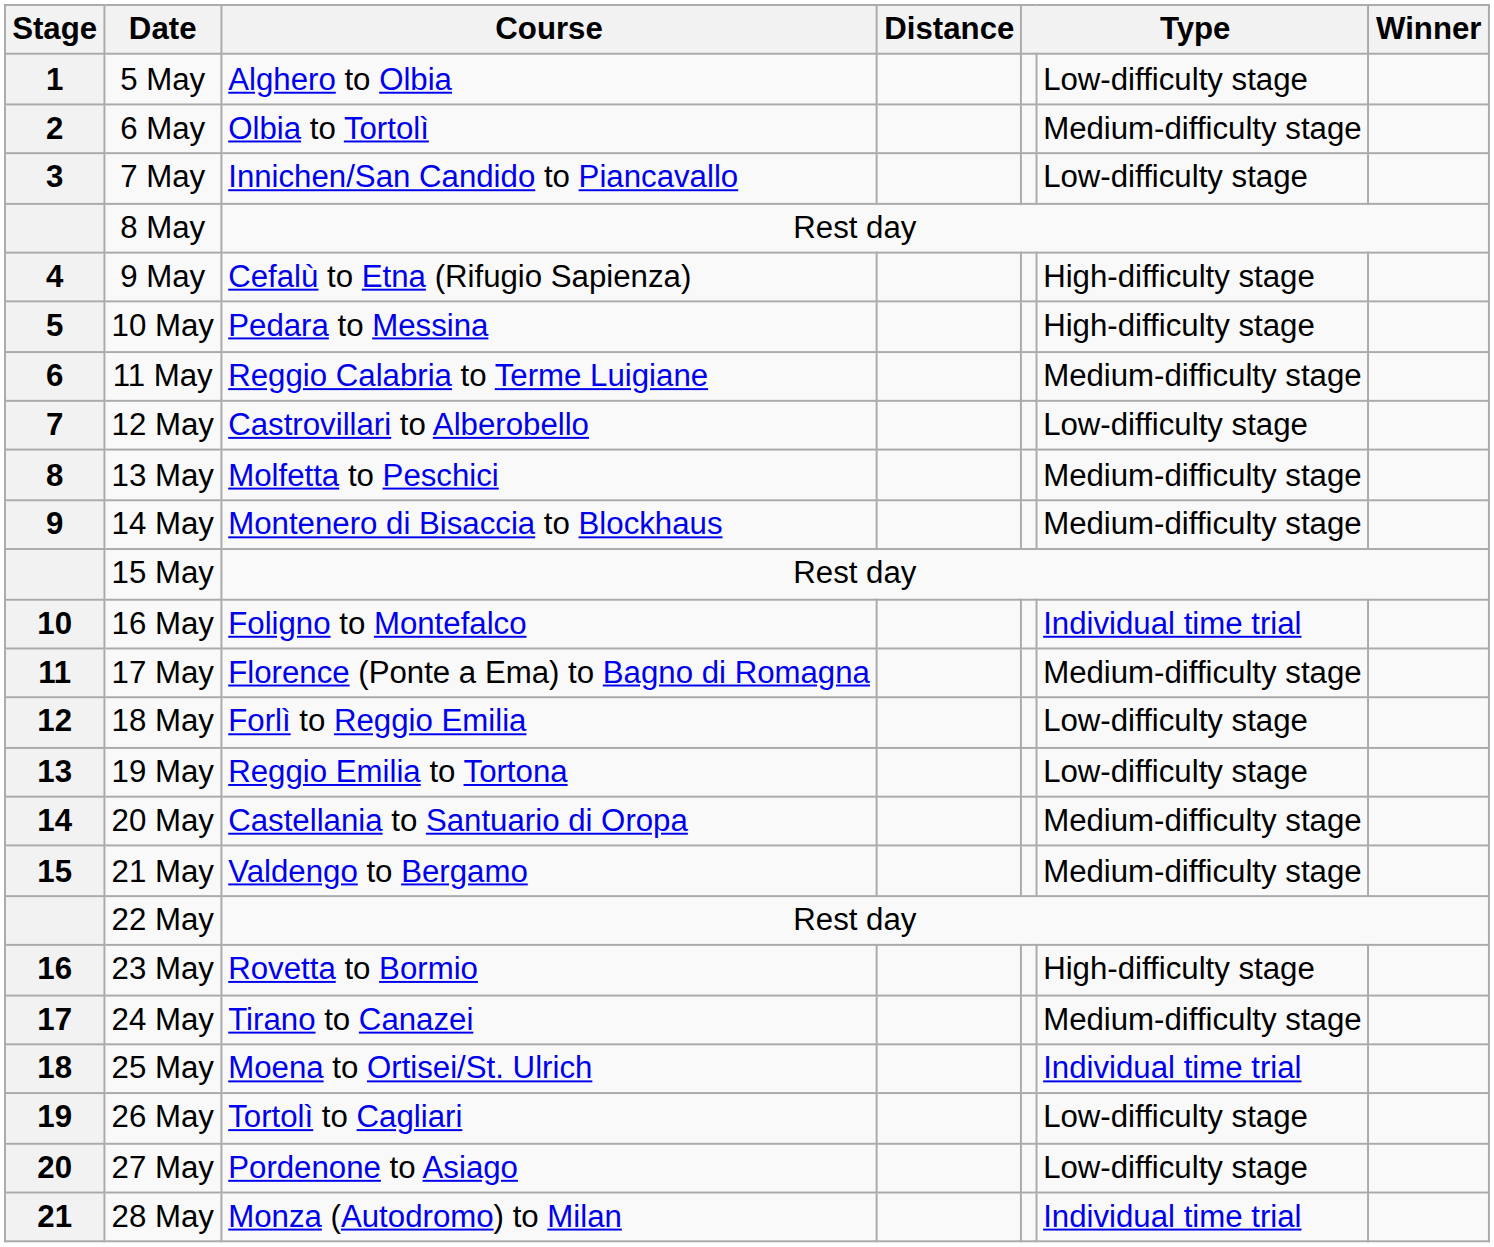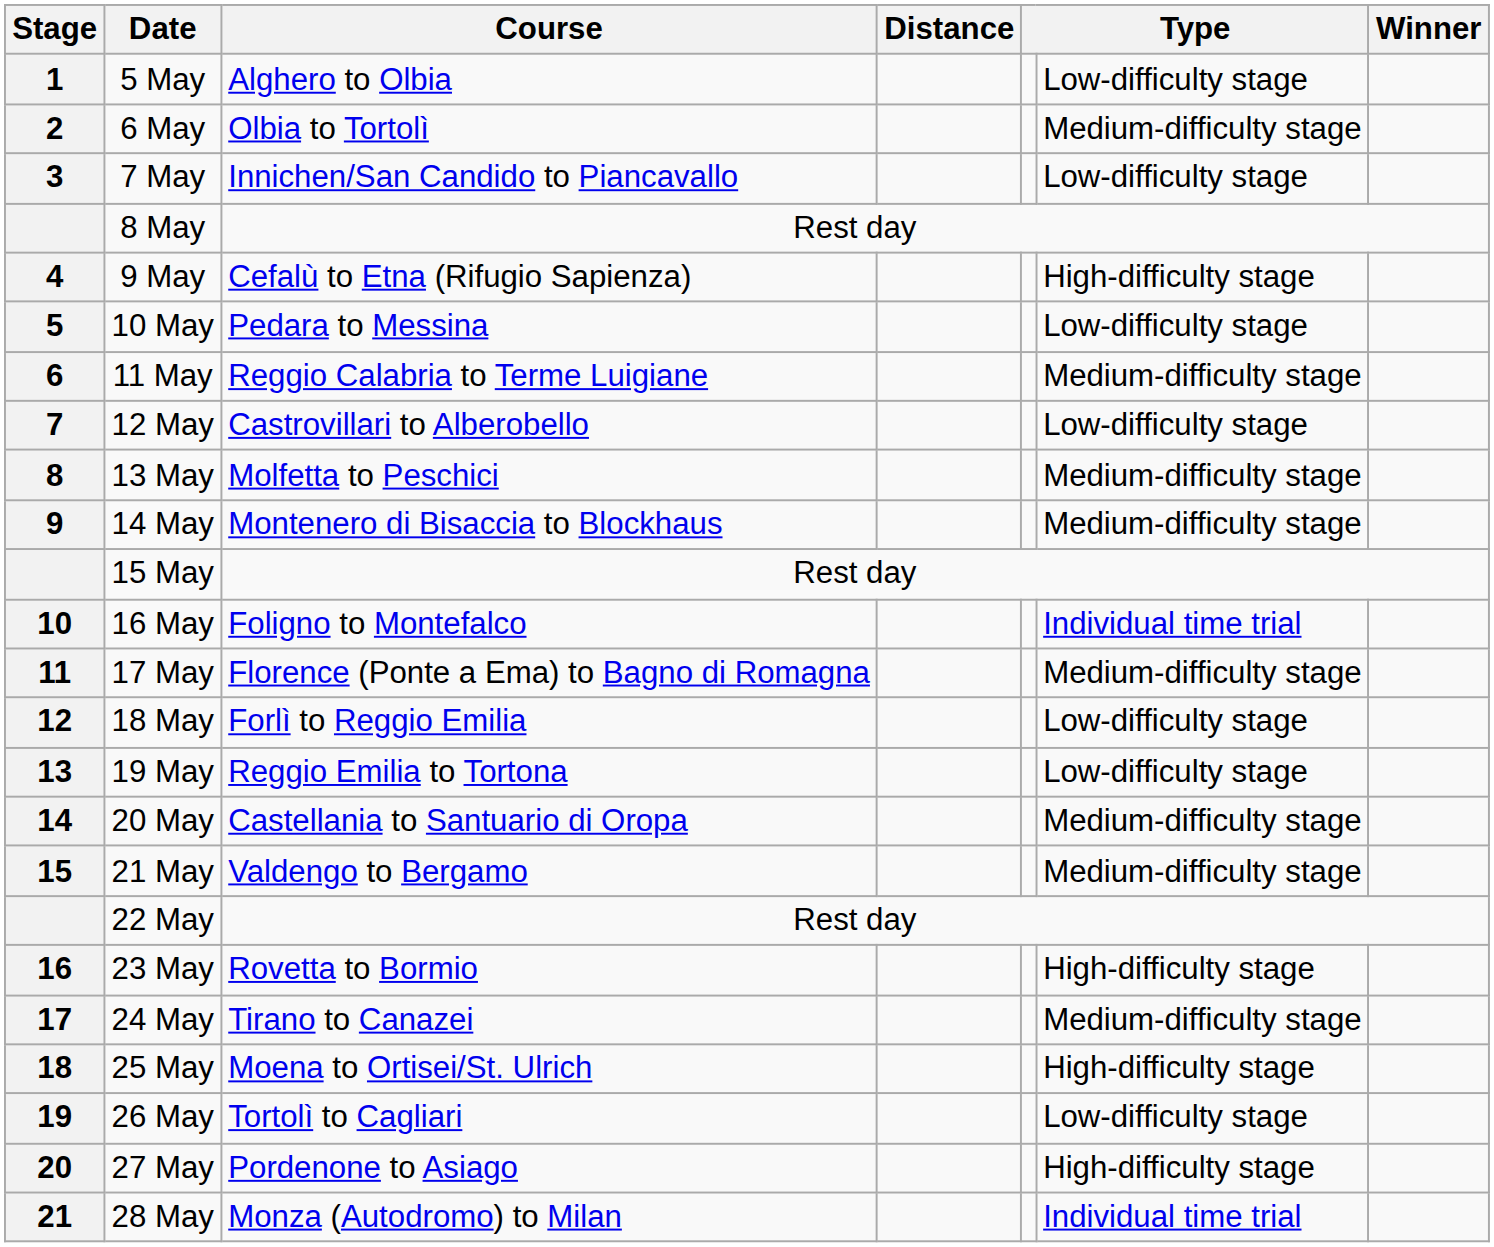 <table class="wikitable">
 <tr>
 <th scope=col>Stage</th>
 <th scope=col>Date</th>
 <th scope=col>Course</th>
 <th scope=col>Distance</th>
 <th scope=col colspan="2">Type</th>
 <th scope=col>Winner</th>
 </tr>
 <tr>
 <th scope=row style="text-align:center">1</th>
 <td style="text-align:center;">5 May</td>
 <td><a href='#'>Alghero</a> to <a href='#'>Olbia</a></td>
 <td></td>
 <td></td>
 <td>Low-difficulty stage</td>
 <td></td>
 </tr>
 <tr>
 <th scope=row style="text-align:center">2</th>
 <td style="text-align:center;">6 May</td>
 <td><a href='#'>Olbia</a> to <a href='#'>Tortolì</a></td>
 <td></td>
 <td></td>
 <td>Medium-difficulty stage</td>
 <td></td>
 </tr>
 <tr>
 <th scope=row style="text-align:center">3</th>
 <td style="text-align:center;">7 May</td>
 <td><a href='#'>Innichen/San Candido</a> to <a href='#'>Piancavallo</a></td>
 <td></td>
 <td></td>
 <td>Low-difficulty stage</td>
 <td></td>
 </tr>
 <tr>
 <th scope="row"></th>
 <td style="text-align:center;">8 May</td>
 <td colspan="5" style="text-align:center">Rest day</td>
 </tr>
 <tr>
 <th scope=row style="text-align:center">4</th>
 <td style="text-align:center;">9 May</td>
 <td><a href='#'>Cefalù</a> to <a href='#'>Etna</a> (Rifugio Sapienza)</td>
 <td></td>
 <td></td>
 <td>High-difficulty stage</td>
 <td></td>
 </tr>
 <tr>
 <th scope=row style="text-align:center">5</th>
 <td style="text-align:center;">10 May</td>
 <td><a href='#'>Pedara</a> to <a href='#'>Messina</a></td>
 <td></td>
 <td></td>
-<td>High-difficulty stage</td>
+<td>Low-difficulty stage</td>
 <td></td>
 </tr>
 <tr>
 <th scope=row style="text-align:center">6</th>
 <td style="text-align:center;">11 May</td>
 <td><a href='#'>Reggio Calabria</a> to <a href='#'>Terme Luigiane</a></td>
 <td></td>
 <td></td>
 <td>Medium-difficulty stage</td>
 <td></td>
 </tr>
 <tr>
 <th scope=row style="text-align:center">7</th>
 <td style="text-align:center;">12 May</td>
 <td><a href='#'>Castrovillari</a> to <a href='#'>Alberobello</a></td>
 <td></td>
 <td></td>
 <td>Low-difficulty stage</td>
 <td></td>
 </tr>
 <tr>
 <th scope=row style="text-align:center">8</th>
 <td style="text-align:center;">13 May</td>
 <td><a href='#'>Molfetta</a> to <a href='#'>Peschici</a></td>
 <td></td>
 <td></td>
 <td>Medium-difficulty stage</td>
 <td></td>
 </tr>
 <tr>
 <th scope=row style="text-align:center">9</th>
 <td style="text-align:center;">14 May</td>
 <td><a href='#'>Montenero di Bisaccia</a> to <a href='#'>Blockhaus</a></td>
 <td></td>
 <td></td>
 <td>Medium-difficulty stage</td>
 <td></td>
 </tr>
 <tr>
 <th scope="row"></th>
 <td style="text-align:center;">15 May</td>
 <td colspan="5" style="text-align:center">Rest day</td>
 </tr>
 <tr>
 <th scope=row style="text-align:center">10</th>
 <td style="text-align:center;">16 May</td>
 <td><a href='#'>Foligno</a> to <a href='#'>Montefalco</a></td>
 <td></td>
 <td></td>
 <td><a href='#'>Individual time trial</a></td>
 <td></td>
 </tr>
 <tr>
 <th scope=row style="text-align:center">11</th>
 <td style="text-align:center;">17 May</td>
 <td><a href='#'>Florence</a> (Ponte a Ema) to <a href='#'>Bagno di Romagna</a></td>
 <td></td>
 <td></td>
 <td>Medium-difficulty stage</td>
 <td></td>
 </tr>
 <tr>
 <th scope=row style="text-align:center">12</th>
 <td style="text-align:center;">18 May</td>
 <td><a href='#'>Forlì</a> to <a href='#'>Reggio Emilia</a></td>
 <td></td>
 <td></td>
 <td>Low-difficulty stage</td>
 <td></td>
 </tr>
 <tr>
 <th scope=row style="text-align:center">13</th>
 <td style="text-align:center;">19 May</td>
 <td><a href='#'>Reggio Emilia</a> to <a href='#'>Tortona</a></td>
 <td></td>
 <td></td>
 <td>Low-difficulty stage</td>
 <td></td>
 </tr>
 <tr>
 <th scope=row style="text-align:center">14</th>
 <td style="text-align:center;">20 May</td>
 <td><a href='#'>Castellania</a> to <a href='#'>Santuario di Oropa</a></td>
 <td></td>
 <td></td>
 <td>Medium-difficulty stage</td>
 <td></td>
 </tr>
 <tr>
 <th scope=row style="text-align:center">15</th>
 <td style="text-align:center;">21 May</td>
 <td><a href='#'>Valdengo</a> to <a href='#'>Bergamo</a></td>
 <td></td>
 <td></td>
 <td>Medium-difficulty stage</td>
 <td></td>
 </tr>
 <tr>
 <th scope="row"></th>
 <td style="text-align:center;">22 May</td>
 <td colspan="5" style="text-align:center">Rest day</td>
 </tr>
 <tr>
 <th scope=row style="text-align:center">16</th>
 <td style="text-align:center;">23 May</td>
 <td><a href='#'>Rovetta</a> to <a href='#'>Bormio</a></td>
 <td></td>
 <td></td>
 <td>High-difficulty stage</td>
 <td></td>
 </tr>
 <tr>
 <th scope=row style="text-align:center">17</th>
 <td style="text-align:center;">24 May</td>
 <td><a href='#'>Tirano</a> to <a href='#'>Canazei</a></td>
 <td></td>
 <td></td>
 <td>Medium-difficulty stage</td>
 <td></td>
 </tr>
 <tr>
 <th scope=row style="text-align:center">18</th>
 <td style="text-align:center;">25 May</td>
 <td><a href='#'>Moena</a> to <a href='#'>Ortisei/St. Ulrich</a></td>
 <td></td>
 <td></td>
-<td><a href='#'>Individual time trial</a></td>
+<td>High-difficulty stage</td>
 <td></td>
 </tr>
 <tr>
 <th scope=row style="text-align:center">19</th>
 <td style="text-align:center;">26 May</td>
 <td><a href='#'>Tortolì</a> to <a href='#'>Cagliari</a></td>
 <td></td>
 <td></td>
 <td>Low-difficulty stage</td>
 <td></td>
 </tr>
 <tr>
 <th scope=row style="text-align:center">20</th>
 <td style="text-align:center;">27 May</td>
 <td><a href='#'>Pordenone</a> to <a href='#'>Asiago</a></td>
 <td></td>
 <td></td>
-<td>Low-difficulty stage</td>
+<td>High-difficulty stage</td>
 <td></td>
 </tr>
 <tr>
 <th scope=row style="text-align:center">21</th>
 <td style="text-align:center;">28 May</td>
 <td><a href='#'>Monza</a> (<a href='#'>Autodromo</a>) to <a href='#'>Milan</a></td>
 <td></td>
 <td></td>
 <td><a href='#'>Individual time trial</a></td>
 <td></td>
 </tr>
 </table>
